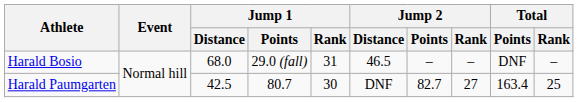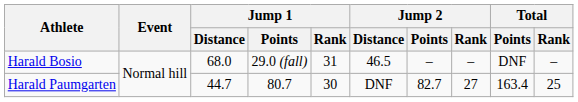 <table class="wikitable" style="font-size:90%">
 <tr>
 <th rowspan="2">Athlete</th>
 <th rowspan="2">Event</th>
 <th colspan="3">Jump 1</th>
 <th colspan="3">Jump 2</th>
 <th colspan="2">Total</th>
 </tr>
 <tr>
 <th>Distance</th>
 <th>Points</th>
 <th>Rank</th>
 <th>Distance</th>
 <th>Points</th>
 <th>Rank</th>
 <th>Points</th>
 <th>Rank</th>
 </tr>
 <tr>
 <td><a href='#'>Harald Bosio</a></td>
 <td rowspan="2">Normal hill</td>
 <td align="center">68.0</td>
 <td align="center">29.0 <em>(fall)</em></td>
 <td align="center">31</td>
 <td align="center">46.5</td>
 <td align="center">–</td>
 <td align="center">–</td>
 <td align="center">DNF</td>
 <td align="center">–</td>
 </tr>
 <tr>
 <td><a href='#'>Harald Paumgarten</a></td>
-<td align="center">42.5</td>
+<td align="center">44.7</td>
 <td align="center">80.7</td>
 <td align="center">30</td>
 <td align="center">DNF</td>
 <td align="center">82.7</td>
 <td align="center">27</td>
 <td align="center">163.4</td>
 <td align="center">25</td>
 </tr>
 </table>
